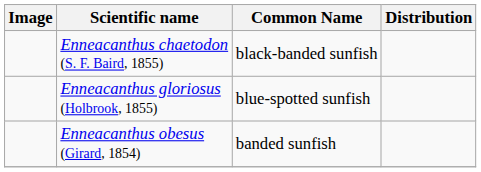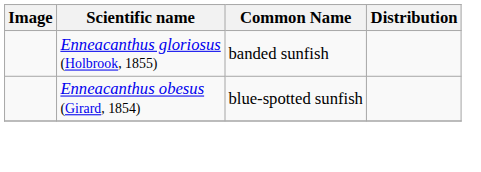 <table class="wikitable">
 <tr>
 <th>Image</th>
 <th>Scientific name</th>
 <th>Common Name</th>
 <th>Distribution</th>
 </tr>
 <tr>
 <td></td>
-<td><em><a href='#'>Enneacanthus chaetodon</a></em><br><small>(<a href='#'>S. F. Baird</a>, 1855)</small></td>
-<td>black-banded sunfish</td>
-<td></td>
-</tr>
-<tr>
-<td></td>
 <td><em><a href='#'>Enneacanthus gloriosus</a></em><br><small>(<a href='#'>Holbrook</a>, 1855)</small></td>
-<td>blue-spotted sunfish</td>
+<td>banded sunfish</td>
 <td></td>
 </tr>
 <tr>
 <td></td>
 <td><em><a href='#'>Enneacanthus obesus</a></em><br><small>(<a href='#'>Girard</a>, 1854)</small></td>
-<td>banded sunfish</td>
+<td>blue-spotted sunfish</td>
 <td></td>
 </tr>
 <tr>
 </tr>
 </table>
